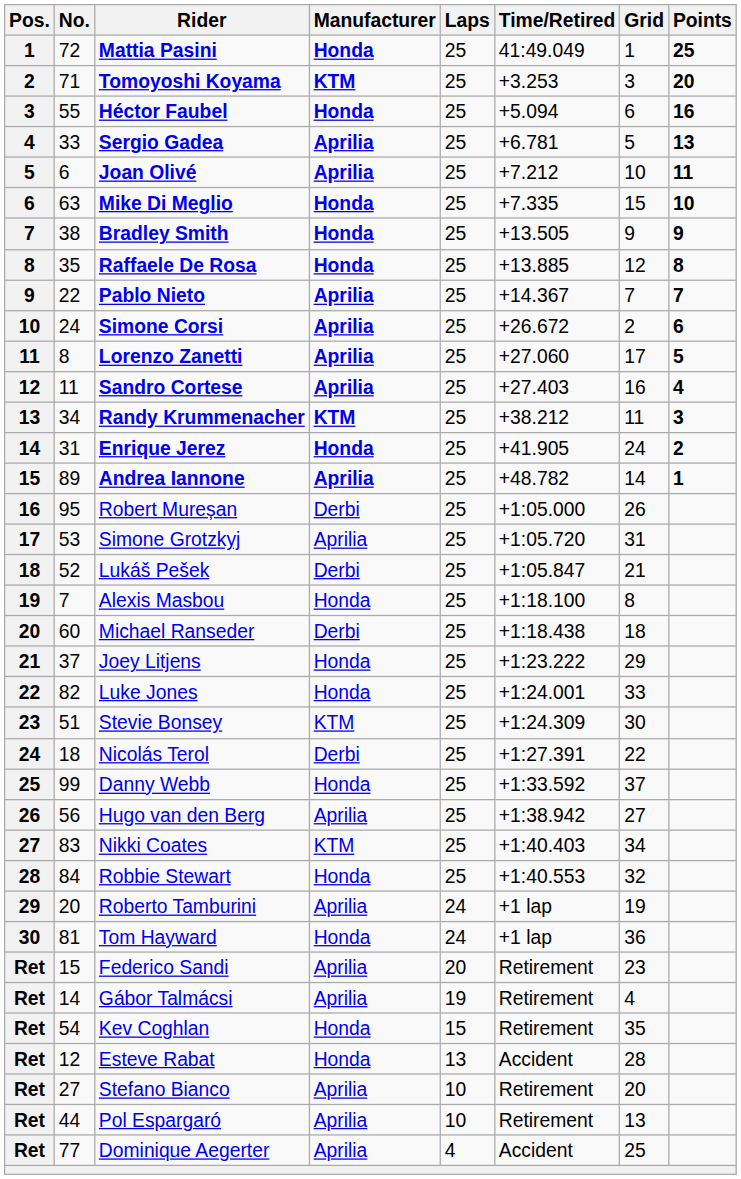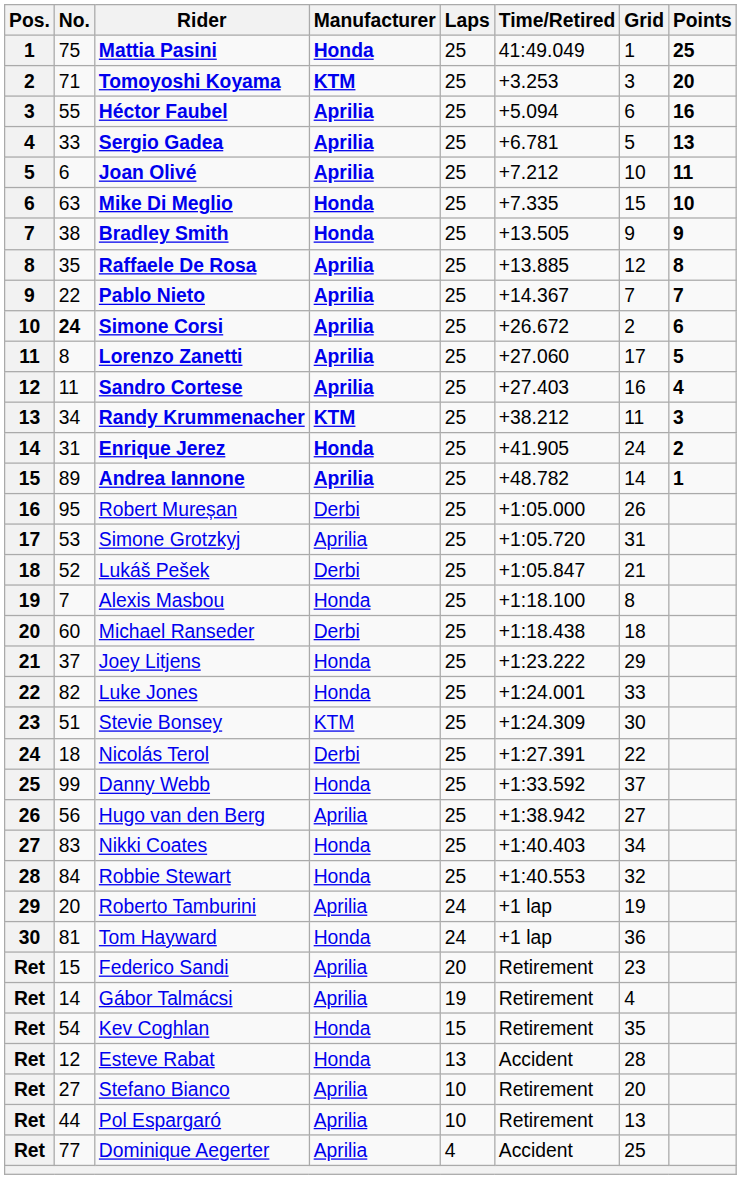 <table class="wikitable" style="font-size: 95%;">
 <tr>
 <th>Pos.</th>
 <th>No.</th>
 <th>Rider</th>
 <th>Manufacturer</th>
 <th>Laps</th>
 <th>Time/Retired</th>
 <th>Grid</th>
 <th>Points</th>
 </tr>
 <tr>
 <th>1</th>
-<td>72</td>
+<td>75</td>
 <td> <strong><a href='#'>Mattia Pasini</a></strong></td>
 <td><strong><a href='#'>Honda</a></strong></td>
 <td>25</td>
 <td>41:49.049</td>
 <td>1</td>
 <td><strong>25</strong></td>
 </tr>
 <tr>
 <th>2</th>
 <td>71</td>
 <td> <strong><a href='#'>Tomoyoshi Koyama</a></strong></td>
 <td><strong><a href='#'>KTM</a></strong></td>
 <td>25</td>
 <td>+3.253</td>
 <td>3</td>
 <td><strong>20</strong></td>
 </tr>
 <tr>
 <th>3</th>
 <td>55</td>
 <td> <strong><a href='#'>Héctor Faubel</a></strong></td>
-<td><strong><a href='#'>Honda</a></strong></td>
+<td><strong><a href='#'>Aprilia</a></strong></td>
 <td>25</td>
 <td>+5.094</td>
 <td>6</td>
 <td><strong>16</strong></td>
 </tr>
 <tr>
 <th>4</th>
 <td>33</td>
 <td> <strong><a href='#'>Sergio Gadea</a></strong></td>
 <td><strong><a href='#'>Aprilia</a></strong></td>
 <td>25</td>
 <td>+6.781</td>
 <td>5</td>
 <td><strong>13</strong></td>
 </tr>
 <tr>
 <th>5</th>
 <td>6</td>
 <td> <strong><a href='#'>Joan Olivé</a></strong></td>
 <td><strong><a href='#'>Aprilia</a></strong></td>
 <td>25</td>
 <td>+7.212</td>
 <td>10</td>
 <td><strong>11</strong></td>
 </tr>
 <tr>
 <th>6</th>
 <td>63</td>
 <td> <strong><a href='#'>Mike Di Meglio</a></strong></td>
 <td><strong><a href='#'>Honda</a></strong></td>
 <td>25</td>
 <td>+7.335</td>
 <td>15</td>
 <td><strong>10</strong></td>
 </tr>
 <tr>
 <th>7</th>
 <td>38</td>
 <td> <strong><a href='#'>Bradley Smith</a></strong></td>
 <td><strong><a href='#'>Honda</a></strong></td>
 <td>25</td>
 <td>+13.505</td>
 <td>9</td>
 <td><strong>9</strong></td>
 </tr>
 <tr>
 <th>8</th>
 <td>35</td>
 <td> <strong><a href='#'>Raffaele De Rosa</a></strong></td>
-<td><strong><a href='#'>Honda</a></strong></td>
+<td><strong><a href='#'>Aprilia</a></strong></td>
 <td>25</td>
 <td>+13.885</td>
 <td>12</td>
 <td><strong>8</strong></td>
 </tr>
 <tr>
 <th>9</th>
 <td>22</td>
 <td> <strong><a href='#'>Pablo Nieto</a></strong></td>
 <td><strong><a href='#'>Aprilia</a></strong></td>
 <td>25</td>
 <td>+14.367</td>
 <td>7</td>
 <td><strong>7</strong></td>
 </tr>
 <tr>
 <th>10</th>
-<td>24</td>
+<td><strong>24</strong></td>
 <td> <strong><a href='#'>Simone Corsi</a></strong></td>
 <td><strong><a href='#'>Aprilia</a></strong></td>
 <td>25</td>
 <td>+26.672</td>
 <td>2</td>
 <td><strong>6</strong></td>
 </tr>
 <tr>
 <th>11</th>
 <td>8</td>
 <td> <strong><a href='#'>Lorenzo Zanetti</a></strong></td>
 <td><strong><a href='#'>Aprilia</a></strong></td>
 <td>25</td>
 <td>+27.060</td>
 <td>17</td>
 <td><strong>5</strong></td>
 </tr>
 <tr>
 <th>12</th>
 <td>11</td>
 <td> <strong><a href='#'>Sandro Cortese</a></strong></td>
 <td><strong><a href='#'>Aprilia</a></strong></td>
 <td>25</td>
 <td>+27.403</td>
 <td>16</td>
 <td><strong>4</strong></td>
 </tr>
 <tr>
 <th>13</th>
 <td>34</td>
 <td> <strong><a href='#'>Randy Krummenacher</a></strong></td>
 <td><strong><a href='#'>KTM</a></strong></td>
 <td>25</td>
 <td>+38.212</td>
 <td>11</td>
 <td><strong>3</strong></td>
 </tr>
 <tr>
 <th>14</th>
 <td>31</td>
 <td> <strong><a href='#'>Enrique Jerez</a></strong></td>
 <td><strong><a href='#'>Honda</a></strong></td>
 <td>25</td>
 <td>+41.905</td>
 <td>24</td>
 <td><strong>2</strong></td>
 </tr>
 <tr>
 <th>15</th>
 <td>89</td>
 <td> <strong><a href='#'>Andrea Iannone</a></strong></td>
 <td><strong><a href='#'>Aprilia</a></strong></td>
 <td>25</td>
 <td>+48.782</td>
 <td>14</td>
 <td><strong>1</strong></td>
 </tr>
 <tr>
 <th>16</th>
 <td>95</td>
 <td> <a href='#'>Robert Mureșan</a></td>
 <td><a href='#'>Derbi</a></td>
 <td>25</td>
 <td>+1:05.000</td>
 <td>26</td>
 <td></td>
 </tr>
 <tr>
 <th>17</th>
 <td>53</td>
 <td> <a href='#'>Simone Grotzkyj</a></td>
 <td><a href='#'>Aprilia</a></td>
 <td>25</td>
 <td>+1:05.720</td>
 <td>31</td>
 <td></td>
 </tr>
 <tr>
 <th>18</th>
 <td>52</td>
 <td> <a href='#'>Lukáš Pešek</a></td>
 <td><a href='#'>Derbi</a></td>
 <td>25</td>
 <td>+1:05.847</td>
 <td>21</td>
 <td></td>
 </tr>
 <tr>
 <th>19</th>
 <td>7</td>
 <td> <a href='#'>Alexis Masbou</a></td>
 <td><a href='#'>Honda</a></td>
 <td>25</td>
 <td>+1:18.100</td>
 <td>8</td>
 <td></td>
 </tr>
 <tr>
 <th>20</th>
 <td>60</td>
 <td> <a href='#'>Michael Ranseder</a></td>
 <td><a href='#'>Derbi</a></td>
 <td>25</td>
 <td>+1:18.438</td>
 <td>18</td>
 <td></td>
 </tr>
 <tr>
 <th>21</th>
 <td>37</td>
 <td> <a href='#'>Joey Litjens</a></td>
 <td><a href='#'>Honda</a></td>
 <td>25</td>
 <td>+1:23.222</td>
 <td>29</td>
 <td></td>
 </tr>
 <tr>
 <th>22</th>
 <td>82</td>
 <td> <a href='#'>Luke Jones</a></td>
 <td><a href='#'>Honda</a></td>
 <td>25</td>
 <td>+1:24.001</td>
 <td>33</td>
 <td></td>
 </tr>
 <tr>
 <th>23</th>
 <td>51</td>
 <td> <a href='#'>Stevie Bonsey</a></td>
 <td><a href='#'>KTM</a></td>
 <td>25</td>
 <td>+1:24.309</td>
 <td>30</td>
 <td></td>
 </tr>
 <tr>
 <th>24</th>
 <td>18</td>
 <td> <a href='#'>Nicolás Terol</a></td>
 <td><a href='#'>Derbi</a></td>
 <td>25</td>
 <td>+1:27.391</td>
 <td>22</td>
 <td></td>
 </tr>
 <tr>
 <th>25</th>
 <td>99</td>
 <td> <a href='#'>Danny Webb</a></td>
 <td><a href='#'>Honda</a></td>
 <td>25</td>
 <td>+1:33.592</td>
 <td>37</td>
 <td></td>
 </tr>
 <tr>
 <th>26</th>
 <td>56</td>
 <td> <a href='#'>Hugo van den Berg</a></td>
 <td><a href='#'>Aprilia</a></td>
 <td>25</td>
 <td>+1:38.942</td>
 <td>27</td>
 <td></td>
 </tr>
 <tr>
 <th>27</th>
 <td>83</td>
 <td> <a href='#'>Nikki Coates</a></td>
-<td><a href='#'>KTM</a></td>
+<td><a href='#'>Honda</a></td>
 <td>25</td>
 <td>+1:40.403</td>
 <td>34</td>
 <td></td>
 </tr>
 <tr>
 <th>28</th>
 <td>84</td>
 <td> <a href='#'>Robbie Stewart</a></td>
 <td><a href='#'>Honda</a></td>
 <td>25</td>
 <td>+1:40.553</td>
 <td>32</td>
 <td></td>
 </tr>
 <tr>
 <th>29</th>
 <td>20</td>
 <td> <a href='#'>Roberto Tamburini</a></td>
 <td><a href='#'>Aprilia</a></td>
 <td>24</td>
 <td>+1 lap</td>
 <td>19</td>
 <td></td>
 </tr>
 <tr>
 <th>30</th>
 <td>81</td>
 <td> <a href='#'>Tom Hayward</a></td>
 <td><a href='#'>Honda</a></td>
 <td>24</td>
 <td>+1 lap</td>
 <td>36</td>
 <td></td>
 </tr>
 <tr>
 <th>Ret</th>
 <td>15</td>
 <td> <a href='#'>Federico Sandi</a></td>
 <td><a href='#'>Aprilia</a></td>
 <td>20</td>
 <td>Retirement</td>
 <td>23</td>
 <td></td>
 </tr>
 <tr>
 <th>Ret</th>
 <td>14</td>
 <td> <a href='#'>Gábor Talmácsi</a></td>
 <td><a href='#'>Aprilia</a></td>
 <td>19</td>
 <td>Retirement</td>
 <td>4</td>
 <td></td>
 </tr>
 <tr>
 <th>Ret</th>
 <td>54</td>
 <td> <a href='#'>Kev Coghlan</a></td>
 <td><a href='#'>Honda</a></td>
 <td>15</td>
 <td>Retirement</td>
 <td>35</td>
 <td></td>
 </tr>
 <tr>
 <th>Ret</th>
 <td>12</td>
 <td> <a href='#'>Esteve Rabat</a></td>
 <td><a href='#'>Honda</a></td>
 <td>13</td>
 <td>Accident</td>
 <td>28</td>
 <td></td>
 </tr>
 <tr>
 <th>Ret</th>
 <td>27</td>
 <td> <a href='#'>Stefano Bianco</a></td>
 <td><a href='#'>Aprilia</a></td>
 <td>10</td>
 <td>Retirement</td>
 <td>20</td>
 <td></td>
 </tr>
 <tr>
 <th>Ret</th>
 <td>44</td>
 <td> <a href='#'>Pol Espargaró</a></td>
 <td><a href='#'>Aprilia</a></td>
 <td>10</td>
 <td>Retirement</td>
 <td>13</td>
 <td></td>
 </tr>
 <tr>
 <th>Ret</th>
 <td>77</td>
 <td> <a href='#'>Dominique Aegerter</a></td>
 <td><a href='#'>Aprilia</a></td>
 <td>4</td>
 <td>Accident</td>
 <td>25</td>
 <td></td>
 </tr>
 <tr>
 <th colspan=8></th>
 </tr>
 </table>
